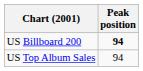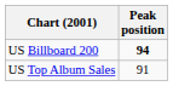 <table class="wikitable sortable">
 <tr>
 <th>Chart (2001)</th>
 <th>Peak<br>position</th>
 </tr>
 <tr>
 <td>US <a href='#'>Billboard 200</a></td>
 <td align="center"><strong>94</strong></td>
 </tr>
 <tr>
 <td>US <a href='#'>Top Album Sales</a></td>
-<td align="center">94</td>
+<td align="center">91</td>
 </tr>
 </table>
